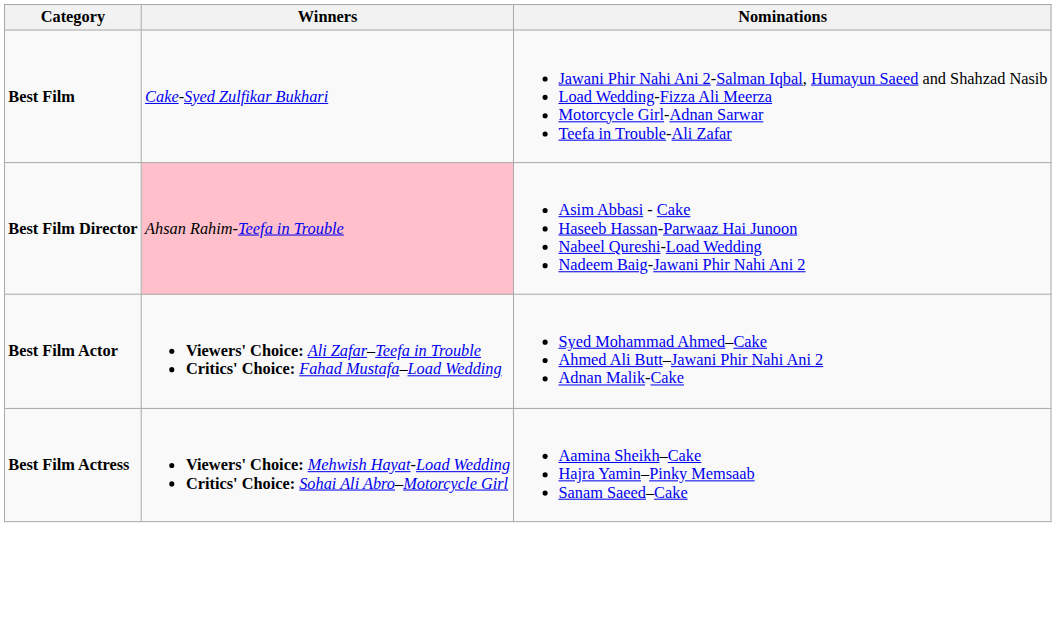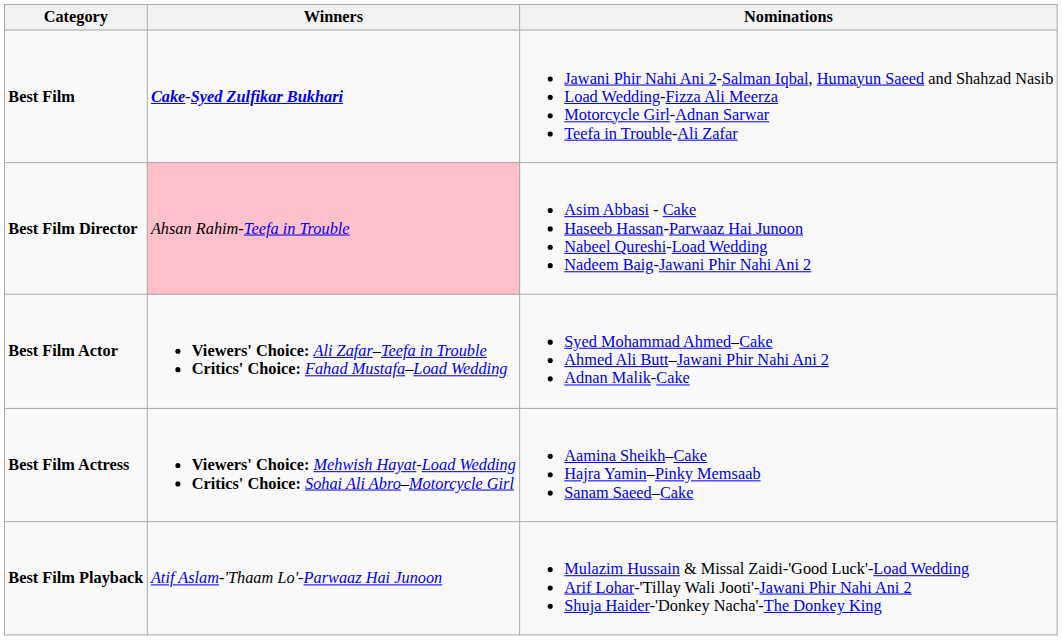 <table class="wikitable style">
 <tr>
 <th>Category</th>
 <th>Winners</th>
 <th>Nominations</th>
 </tr>
 <tr>
 <td><strong>Best Film</strong></td>
-<td><em><a href='#'>Cake</a>-<a href='#'>Syed Zulfikar Bukhari</a></em></td>
+<td><strong><em><a href='#'>Cake</a>-<a href='#'>Syed Zulfikar Bukhari</a></em></strong></td>
 <td><br><ul><li><a href='#'>Jawani Phir Nahi Ani 2</a>-<a href='#'>Salman Iqbal</a>, <a href='#'>Humayun Saeed</a> and Shahzad Nasib</li><li><a href='#'>Load Wedding</a>-<a href='#'>Fizza Ali Meerza</a></li><li><a href='#'>Motorcycle Girl</a>-<a href='#'>Adnan Sarwar</a></li><li><a href='#'>Teefa in Trouble</a>-<a href='#'>Ali Zafar</a></li></ul></td>
 </tr>
 <tr>
 <td><strong>Best Film Director</strong></td>
 <td style="background: pink;"><em>Ahsan Rahim-<a href='#'>Teefa in Trouble</a></em></td>
 <td><br><ul><li><a href='#'>Asim Abbasi</a> - <a href='#'>Cake</a></li><li><a href='#'>Haseeb Hassan</a>-<a href='#'>Parwaaz Hai Junoon</a></li><li><a href='#'>Nabeel Qureshi</a>-<a href='#'>Load Wedding</a></li><li><a href='#'>Nadeem Baig</a>-<a href='#'>Jawani Phir Nahi Ani 2</a></li></ul></td>
 </tr>
 <tr>
 <td><strong>Best Film Actor</strong></td>
 <td><br><ul><li><strong>Viewers' Choice:</strong> <em><a href='#'>Ali Zafar</a>–<a href='#'>Teefa in Trouble</a></em></li><li><strong>Critics' Choice:</strong> <em><a href='#'>Fahad Mustafa</a>–<a href='#'>Load Wedding</a></em></li></ul></td>
 <td><br><ul><li><a href='#'>Syed Mohammad Ahmed</a>–<a href='#'>Cake</a></li><li><a href='#'>Ahmed Ali Butt</a>–<a href='#'>Jawani Phir Nahi Ani 2</a></li><li><a href='#'>Adnan Malik</a>-<a href='#'>Cake</a></li></ul></td>
 </tr>
 <tr>
 <td><strong>Best Film Actress</strong></td>
 <td><br><ul><li><strong>Viewers' Choice:</strong> <em><a href='#'>Mehwish Hayat</a>-<a href='#'>Load Wedding</a></em></li><li><strong>Critics' Choice:</strong> <em><a href='#'>Sohai Ali Abro</a>–<a href='#'>Motorcycle Girl</a></em></li></ul></td>
 <td><br><ul><li><a href='#'>Aamina Sheikh</a>–<a href='#'>Cake</a></li><li><a href='#'>Hajra Yamin</a>–<a href='#'>Pinky Memsaab</a></li><li><a href='#'>Sanam Saeed</a>–<a href='#'>Cake</a></li></ul></td>
 </tr>
+<tr>
+<td><strong>Best Film Playback</strong></td>
+<td><em><a href='#'>Atif Aslam</a>-'Thaam Lo'-<a href='#'>Parwaaz Hai Junoon</a></em></td>
+<td><br><ul><li><a href='#'>Mulazim Hussain</a> & Missal Zaidi-'Good Luck'-<a href='#'>Load Wedding</a></li><li><a href='#'>Arif Lohar</a>-'Tillay Wali Jooti'-<a href='#'>Jawani Phir Nahi Ani 2</a></li><li><a href='#'>Shuja Haider</a>-'Donkey Nacha'-<a href='#'>The Donkey King</a></li></ul></td>
+</tr>
 </table>
